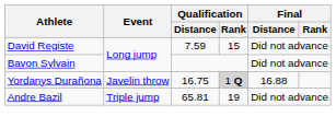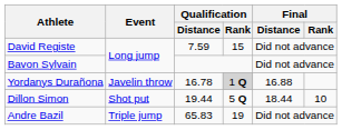 <table class="wikitable" style="font-size:90%">
 <tr>
 <th rowspan=2>Athlete</th>
 <th rowspan=2>Event</th>
 <th colspan=2>Qualification</th>
 <th colspan=2>Final</th>
 </tr>
 <tr style="font-size:95%">
 <th>Distance</th>
 <th>Rank</th>
 <th>Distance</th>
 <th>Rank</th>
 </tr>
 <tr align=center>
 <td align=left><a href='#'>David Registe</a></td>
 <td align=left rowspan=2><a href='#'>Long jump</a></td>
 <td>7.59</td>
 <td>15</td>
 <td colspan=2>Did not advance</td>
 </tr>
 <tr align=center>
 <td align=left><a href='#'>Bavon Sylvain</a></td>
 <td colspan=2></td>
 <td colspan=2>Did not advance</td>
 </tr>
 <tr align=center>
 <td align=left><a href='#'>Yordanys Durañona</a></td>
 <td align=left><a href='#'>Javelin throw</a></td>
-<td>16.75</td>
+<td>16.78</td>
 <td style="background: lightgrey;">1 <strong>Q</strong></td>
 <td>16.88</td>
 <td></td>
 </tr>
 <tr align=center>
+<td align=left><a href='#'>Dillon Simon</a></td>
+<td align=left><a href='#'>Shot put</a></td>
+<td>19.44</td>
+<td>5 <strong>Q</strong></td>
+<td>18.44</td>
+<td>10</td>
+</tr>
+<tr align=center>
 <td align=left><a href='#'>Andre Bazil</a></td>
 <td align=left><a href='#'>Triple jump</a></td>
-<td>65.81</td>
+<td>65.83</td>
 <td>19</td>
 <td colspan=2>Did not advance</td>
 </tr>
 </table>
